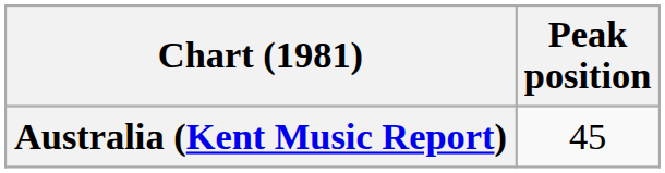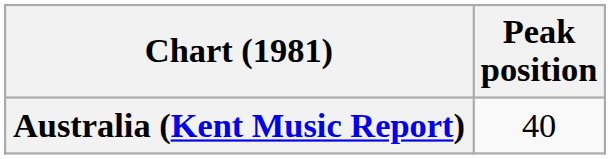 <table class="wikitable sortable plainrowheaders" style="text-align:center">
 <tr>
 <th>Chart (1981)</th>
 <th>Peak<br>position</th>
 </tr>
 <tr>
 <th scope="row">Australia (<a href='#'>Kent Music Report</a>)</th>
-<td>45</td>
+<td>40</td>
 </tr>
 </table>
